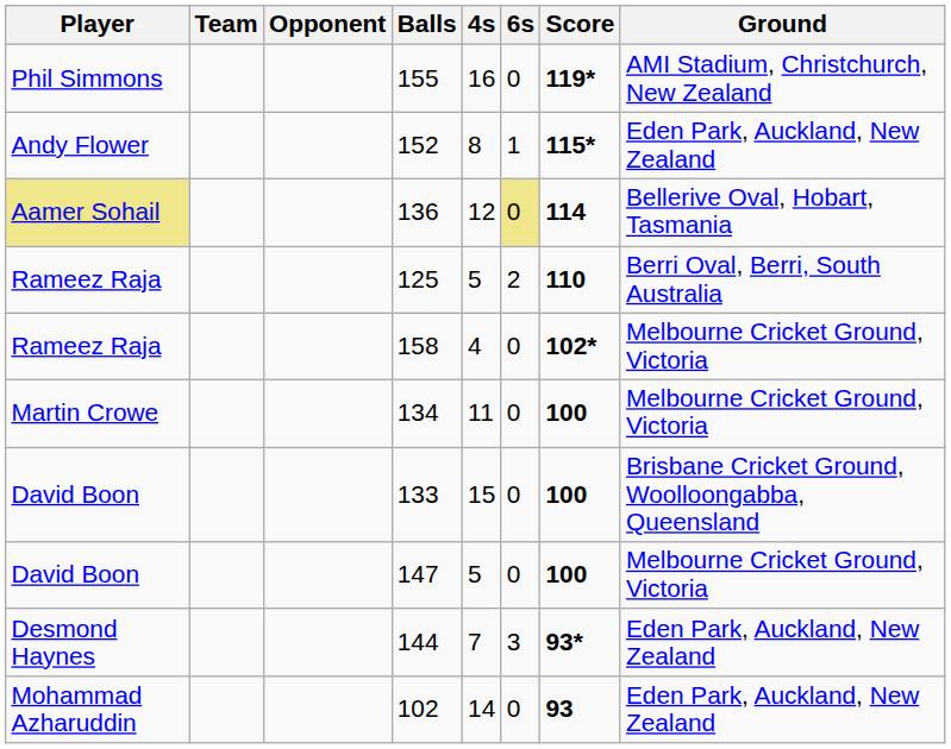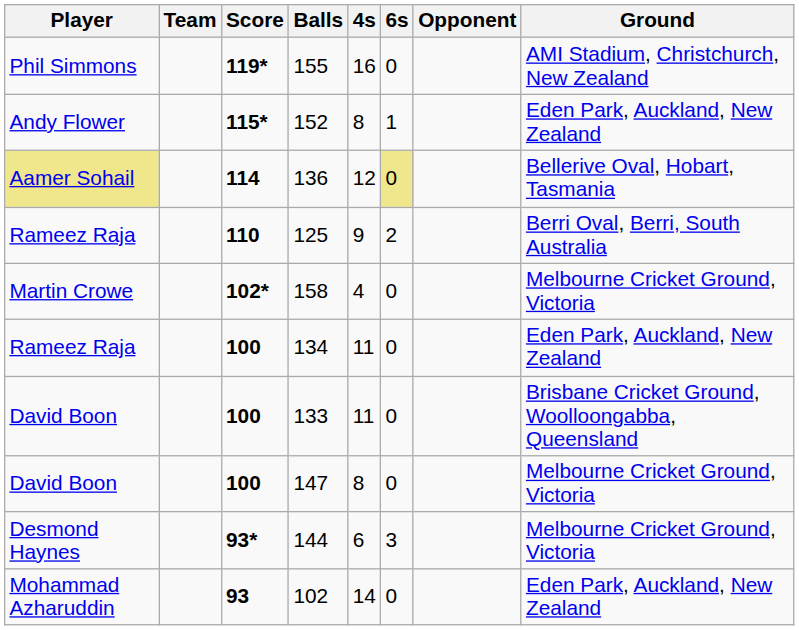 <table class="wikitable sortable">
 <tr>
 <th>Player</th>
 <th>Team</th>
-<th>Opponent</th>
+<th>Score</th>
 <th>Balls</th>
 <th>4s</th>
 <th>6s</th>
-<th>Score</th>
+<th>Opponent</th>
 <th>Ground</th>
 </tr>
 <tr>
 <td><a href='#'>Phil Simmons</a></td>
 <td></td>
-<td></td>
+<td><strong>119*</strong></td>
 <td>155</td>
 <td>16</td>
 <td>0</td>
-<td><strong>119*</strong></td>
+<td></td>
 <td><a href='#'>AMI Stadium</a>, <a href='#'>Christchurch</a>, <a href='#'>New Zealand</a></td>
 </tr>
 <tr>
 <td><a href='#'>Andy Flower</a></td>
 <td></td>
-<td></td>
+<td><strong>115*</strong></td>
 <td>152</td>
 <td>8</td>
 <td>1</td>
-<td><strong>115*</strong></td>
+<td></td>
 <td><a href='#'>Eden Park</a>, <a href='#'>Auckland</a>, <a href='#'>New Zealand</a></td>
 </tr>
 <tr>
 <td style="background: khaki;"><a href='#'>Aamer Sohail</a></td>
 <td></td>
-<td></td>
+<td><strong>114</strong></td>
 <td>136</td>
 <td>12</td>
 <td style="background: khaki;">0</td>
-<td><strong>114</strong></td>
+<td></td>
 <td><a href='#'>Bellerive Oval</a>, <a href='#'>Hobart</a>, <a href='#'>Tasmania</a></td>
 </tr>
 <tr>
 <td><a href='#'>Rameez Raja</a></td>
 <td></td>
+<td><strong>110</strong></td>
+<td>125</td>
+<td>9</td>
+<td>2</td>
 <td></td>
-<td>125</td>
-<td>5</td>
-<td>2</td>
-<td><strong>110</strong></td>
 <td><a href='#'>Berri Oval</a>, <a href='#'>Berri, South Australia</a></td>
+</tr>
+<tr>
+<td><a href='#'>Martin Crowe</a></td>
+<td></td>
+<td><strong>102*</strong></td>
+<td>158</td>
+<td>4</td>
+<td>0</td>
+<td></td>
+<td><a href='#'>Melbourne Cricket Ground</a>, <a href='#'>Victoria</a></td>
 </tr>
 <tr>
 <td><a href='#'>Rameez Raja</a></td>
 <td></td>
-<td></td>
-<td>158</td>
-<td>4</td>
-<td>0</td>
-<td><strong>102*</strong></td>
-<td><a href='#'>Melbourne Cricket Ground</a>, <a href='#'>Victoria</a></td>
-</tr>
-<tr>
-<td><a href='#'>Martin Crowe</a></td>
-<td></td>
-<td></td>
+<td><strong>100</strong></td>
 <td>134</td>
 <td>11</td>
 <td>0</td>
-<td><strong>100</strong></td>
-<td><a href='#'>Melbourne Cricket Ground</a>, <a href='#'>Victoria</a></td>
+<td></td>
+<td><a href='#'>Eden Park</a>, <a href='#'>Auckland</a>, <a href='#'>New Zealand</a></td>
 </tr>
 <tr>
 <td><a href='#'>David Boon</a></td>
 <td></td>
+<td><strong>100</strong></td>
+<td>133</td>
+<td>11</td>
+<td>0</td>
 <td></td>
-<td>133</td>
-<td>15</td>
-<td>0</td>
-<td><strong>100</strong></td>
 <td><a href='#'>Brisbane Cricket Ground</a>, <a href='#'>Woolloongabba</a>, <a href='#'>Queensland</a></td>
 </tr>
 <tr>
 <td><a href='#'>David Boon</a></td>
 <td></td>
+<td><strong>100</strong></td>
+<td>147</td>
+<td>8</td>
+<td>0</td>
 <td></td>
-<td>147</td>
-<td>5</td>
-<td>0</td>
-<td><strong>100</strong></td>
 <td><a href='#'>Melbourne Cricket Ground</a>, <a href='#'>Victoria</a></td>
 </tr>
 <tr>
 <td><a href='#'>Desmond Haynes</a></td>
 <td></td>
+<td><strong>93*</strong></td>
+<td>144</td>
+<td>6</td>
+<td>3</td>
 <td></td>
-<td>144</td>
-<td>7</td>
-<td>3</td>
-<td><strong>93*</strong></td>
-<td><a href='#'>Eden Park</a>, <a href='#'>Auckland</a>, <a href='#'>New Zealand</a></td>
+<td><a href='#'>Melbourne Cricket Ground</a>, <a href='#'>Victoria</a></td>
 </tr>
 <tr>
 <td><a href='#'>Mohammad Azharuddin</a></td>
 <td></td>
-<td></td>
+<td><strong>93</strong></td>
 <td>102</td>
 <td>14</td>
 <td>0</td>
-<td><strong>93</strong></td>
+<td></td>
 <td><a href='#'>Eden Park</a>, <a href='#'>Auckland</a>, <a href='#'>New Zealand</a></td>
 </tr>
 </table>
